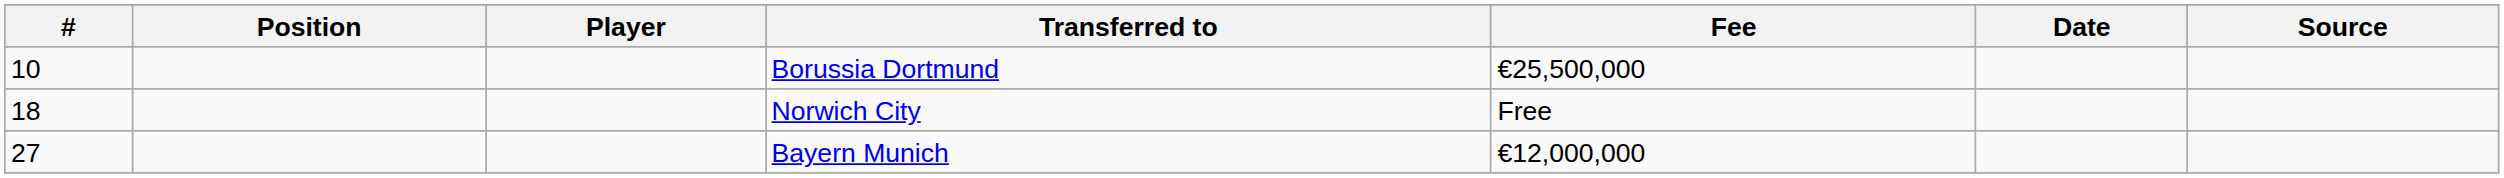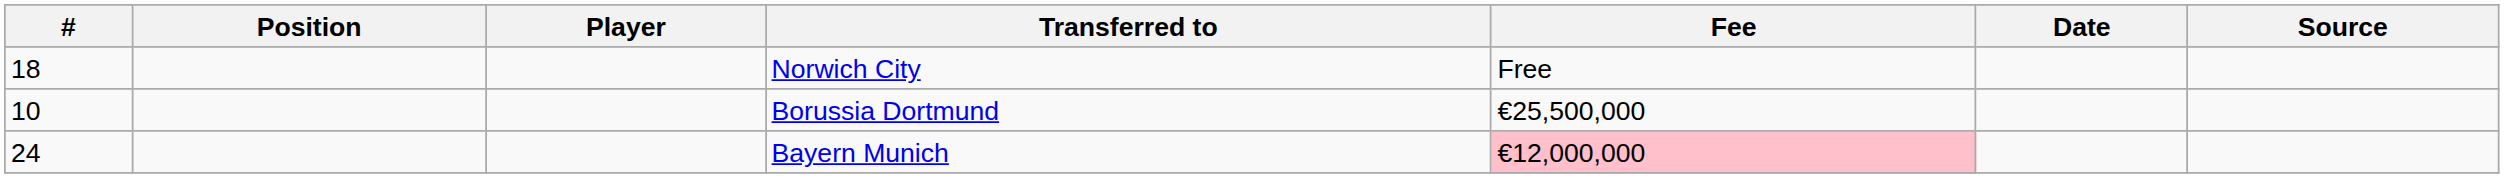 <table class="wikitable sortable" style="width:90%; text-align:center; font-size:95%; text-align:left;">
 <tr>
 <th>#</th>
 <th>Position</th>
 <th>Player</th>
 <th>Transferred to</th>
 <th>Fee</th>
 <th>Date</th>
 <th>Source</th>
 </tr>
 <tr>
+<td>18</td>
+<td></td>
+<td></td>
+<td> <a href='#'>Norwich City</a></td>
+<td>Free</td>
+<td></td>
+<td></td>
+</tr>
+<tr>
 <td>10</td>
 <td></td>
 <td></td>
 <td> <a href='#'>Borussia Dortmund</a></td>
 <td>€25,500,000</td>
 <td></td>
 <td></td>
 </tr>
 <tr>
-<td>18</td>
-<td></td>
-<td></td>
-<td> <a href='#'>Norwich City</a></td>
-<td>Free</td>
-<td></td>
-<td></td>
-</tr>
-<tr>
-<td>27</td>
+<td>24</td>
 <td></td>
 <td></td>
 <td> <a href='#'>Bayern Munich</a></td>
-<td>€12,000,000</td>
+<td style="background: pink;">€12,000,000</td>
 <td></td>
 <td></td>
 </tr>
 </table>
